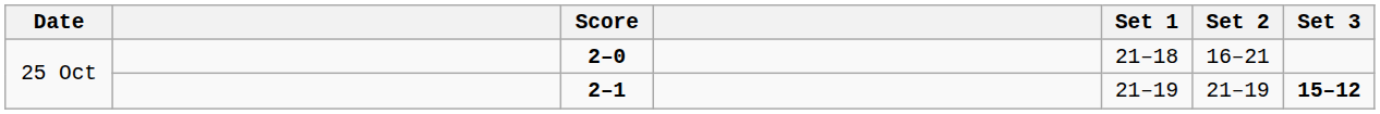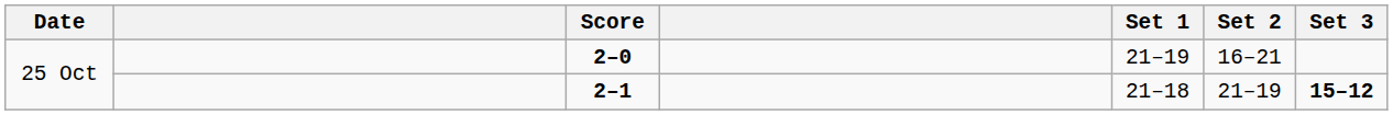 <table class="wikitable" style="text-align: center;">
 <tr>
 <th width="60">Date</th>
 <th align="right" width="270"></th>
 <th width="50">Score</th>
 <th align="left" width="270"></th>
 <th width="50">Set 1</th>
 <th width="50">Set 2</th>
 <th width="50">Set 3</th>
 </tr>
 <tr>
 <td rowspan=2>25 Oct</td>
 <td align=left><strong></strong></td>
 <td align=center><strong>2–0</strong></td>
 <td align=left></td>
-<td>21–18</td>
+<td>21–19</td>
 <td>16–21</td>
 <td></td>
 </tr>
 <tr>
 <td align=left><strong></strong></td>
 <td align=center><strong>2–1</strong></td>
 <td align=left></td>
-<td>21–19</td>
+<td>21–18</td>
 <td>21–19</td>
 <td><strong>15–12</strong></td>
 </tr>
 </table>
